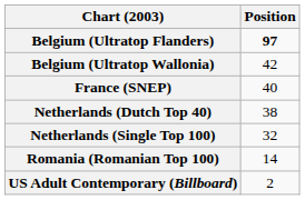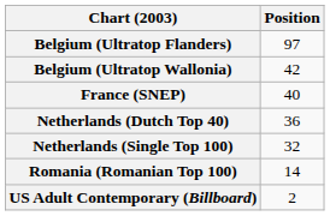 <table class="wikitable sortable plainrowheaders" style="text-align:center;">
 <tr>
 <th scope="col">Chart (2003)</th>
 <th scope="col">Position</th>
 </tr>
 <tr>
 <th scope="row">Belgium (Ultratop Flanders)</th>
-<td><strong>97</strong></td>
+<td>97</td>
 </tr>
 <tr>
 <th scope="row">Belgium (Ultratop Wallonia)</th>
 <td>42</td>
 </tr>
 <tr>
 <th scope="row">France (SNEP)</th>
 <td align="center">40</td>
 </tr>
 <tr>
 <th scope="row">Netherlands (Dutch Top 40)</th>
-<td>38</td>
+<td>36</td>
 </tr>
 <tr>
 <th scope="row">Netherlands (Single Top 100)</th>
 <td>32</td>
 </tr>
 <tr>
 <th scope="row">Romania (Romanian Top 100)</th>
 <td>14</td>
 </tr>
 <tr>
 <th scope="row">US Adult Contemporary (<em>Billboard</em>)</th>
 <td>2</td>
 </tr>
 </table>
